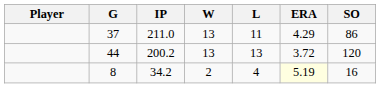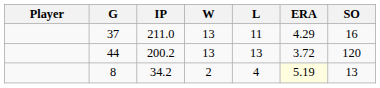 <table class="wikitable sortable">
 <tr>
 <th bgcolor="#DDDDFF" width="16%">Player</th>
 <th bgcolor="#DDDDFF" width="9%">G</th>
 <th bgcolor="#DDDDFF" width="9%">IP</th>
 <th bgcolor="#DDDDFF" width="9%">W</th>
 <th bgcolor="#DDDDFF" width="9%">L</th>
 <th bgcolor="#DDDDFF" width="9%">ERA</th>
 <th bgcolor="#DDDDFF" width="9%">SO</th>
 </tr>
 <tr align="center">
 <td></td>
 <td>37</td>
 <td>211.0</td>
 <td>13</td>
 <td>11</td>
 <td>4.29</td>
-<td>86</td>
+<td>16</td>
 </tr>
 <tr align="center">
 <td></td>
 <td>44</td>
 <td>200.2</td>
 <td>13</td>
 <td>13</td>
 <td>3.72</td>
 <td>120</td>
 </tr>
 <tr align="center">
 <td></td>
 <td>8</td>
 <td>34.2</td>
 <td>2</td>
 <td>4</td>
 <td style="background: lightyellow;">5.19</td>
-<td>16</td>
+<td>13</td>
 </tr>
 </table>
